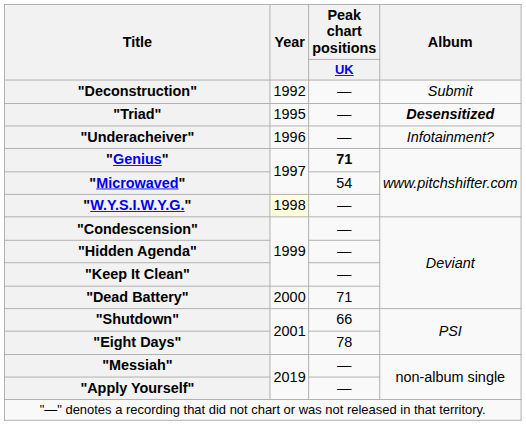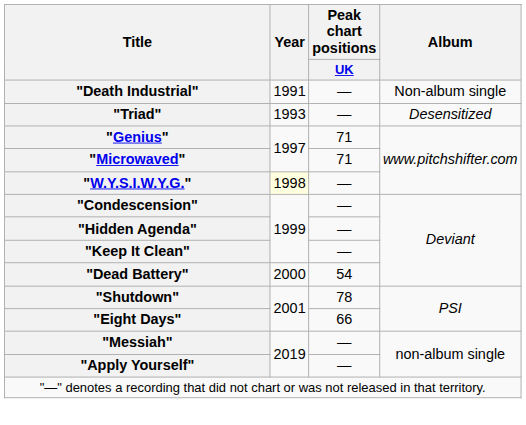 <table class="wikitable plainrowheaders" style="text-align:center;">
 <tr>
 <th scope="col" rowspan="2" style="width:18em;">Title</th>
 <th scope="col" rowspan="2">Year</th>
 <th>Peak chart positions</th>
 <th scope="col" rowspan="2">Album</th>
 </tr>
 <tr>
 <th scope="col" style="width:3em;font-size:90%;"><a href='#'>UK</a><br></th>
 </tr>
 <tr>
-<th scope="row">"Deconstruction"</th>
-<td>1992</td>
+<th scope="row">"Death Industrial"</th>
+<td>1991</td>
 <td>—</td>
-<td><em>Submit</em></td>
+<td>Non-album single</td>
 </tr>
 <tr>
 <th scope="row">"Triad"</th>
-<td>1995</td>
+<td>1993</td>
 <td>—</td>
-<td><strong><em>Desensitized</em></strong></td>
-</tr>
-<tr>
-<th scope="row">"Underacheiver"</th>
-<td>1996</td>
-<td>—</td>
-<td><em>Infotainment?</em></td>
+<td><em>Desensitized</em></td>
 </tr>
 <tr>
 <th scope="row">"<a href='#'>Genius</a>"</th>
 <td rowspan="2">1997</td>
-<td><strong>71</strong></td>
+<td>71</td>
 <td rowspan="3"><em>www.pitchshifter.com</em></td>
 </tr>
 <tr>
 <th scope="row">"<a href='#'>Microwaved</a>"</th>
-<td>54</td>
+<td>71</td>
 </tr>
 <tr>
 <th scope="row">"<a href='#'>W.Y.S.I.W.Y.G.</a>"</th>
 <td style="background: lightyellow;">1998</td>
 <td>—</td>
 </tr>
 <tr>
 <th scope="row">"Condescension"</th>
 <td rowspan="3">1999</td>
 <td>—</td>
 <td rowspan="4"><em>Deviant</em></td>
 </tr>
 <tr>
 <th scope="row">"Hidden Agenda"</th>
 <td>—</td>
 </tr>
 <tr>
 <th scope="row">"Keep It Clean"</th>
 <td>—</td>
 </tr>
 <tr>
 <th scope="row">"Dead Battery"</th>
 <td>2000</td>
-<td>71</td>
+<td>54</td>
 </tr>
 <tr>
 <th scope="row">"Shutdown"</th>
 <td rowspan="2">2001</td>
-<td>66</td>
+<td>78</td>
 <td rowspan="2"><em>PSI</em></td>
 </tr>
 <tr>
 <th scope="row">"Eight Days"</th>
-<td>78</td>
+<td>66</td>
 </tr>
 <tr>
 <th scope="row">"Messiah"</th>
 <td rowspan="2">2019</td>
 <td>—</td>
 <td rowspan="2">non-album single</td>
 </tr>
 <tr>
 <th scope="row">"Apply Yourself"</th>
 <td>—</td>
 </tr>
 <tr>
 <td colspan="4" style="font-size:90%">"—" denotes a recording that did not chart or was not released in that territory.</td>
 </tr>
 </table>
